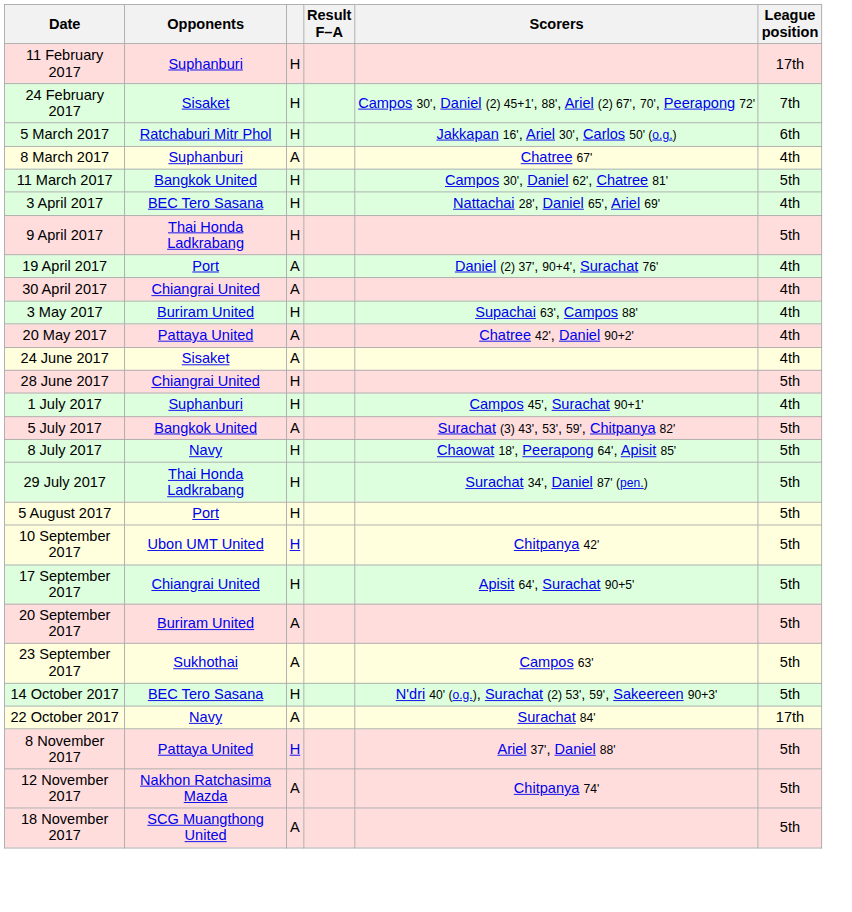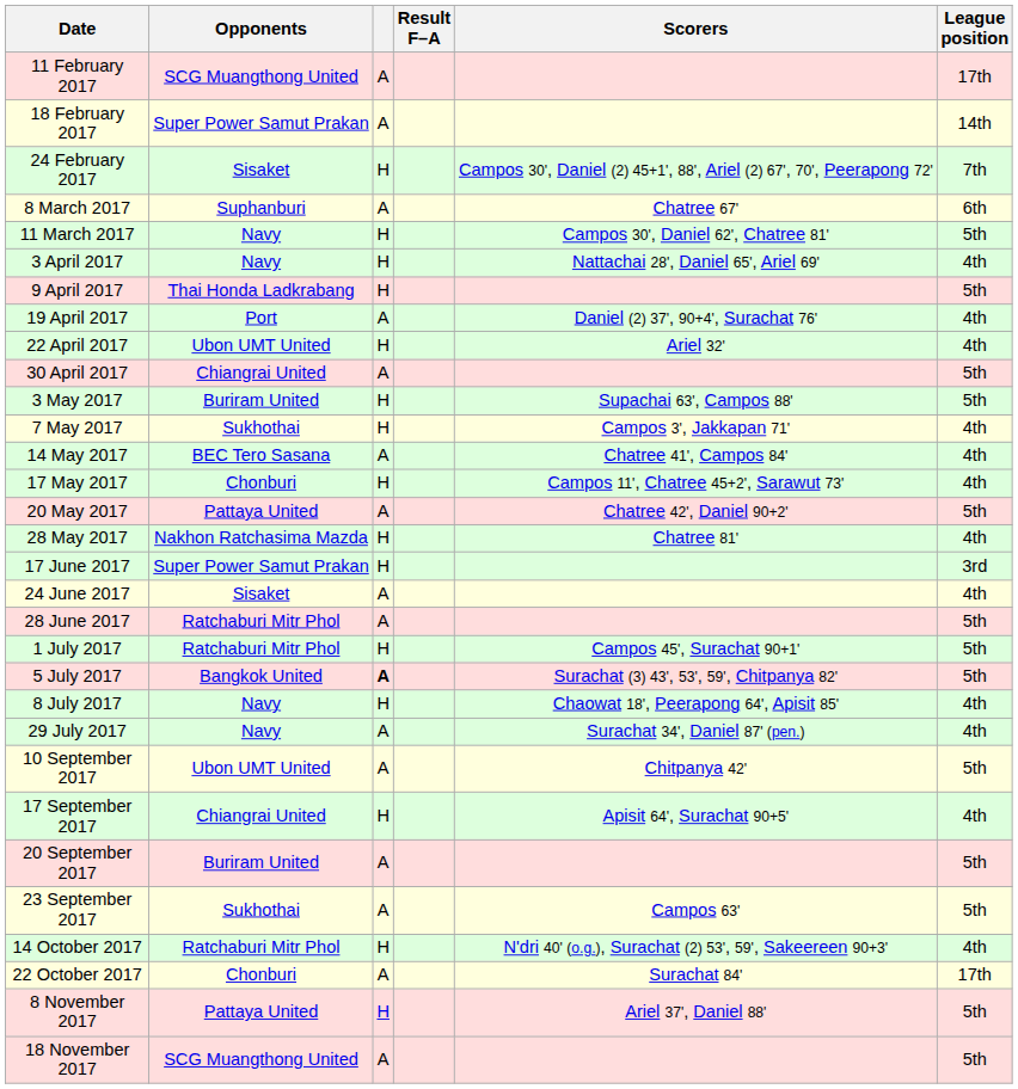 <table class="wikitable" style="text-align:center">
 <tr>
 <th width="125">Date</th>
 <th width="170">Opponents</th>
 <th></th>
 <th>Result<br>F–A</th>
 <th>Scorers</th>
 <th>League<br>position</th>
 </tr>
 <tr bgcolor="#ffdddd">
 <td>11 February 2017</td>
-<td><a href='#'>Suphanburi</a></td>
-<td>H</td>
+<td><a href='#'>SCG Muangthong United</a></td>
+<td>A</td>
 <td></td>
 <td></td>
 <td>17th</td>
+</tr>
+<tr bgcolor="#ffffdd">
+<td>18 February 2017</td>
+<td nowrap><a href='#'>Super Power Samut Prakan</a></td>
+<td>A</td>
+<td> </td>
+<td></td>
+<td>14th</td>
 </tr>
 <tr bgcolor="#ddffdd">
 <td>24 February 2017</td>
 <td><a href='#'>Sisaket</a></td>
 <td>H</td>
 <td> </td>
 <td><a href='#'>Campos</a> <small>30'</small>, <a href='#'>Daniel</a> <small>(2) 45+1'</small>, <small>88'</small>, <a href='#'>Ariel</a> <small>(2) 67'</small>, <small>70'</small>, <a href='#'>Peerapong</a> <small>72'</small></td>
 <td>7th</td>
 </tr>
-<tr bgcolor="#ddffdd">
-<td>5 March 2017</td>
-<td><a href='#'>Ratchaburi Mitr Phol</a></td>
-<td>H</td>
-<td> </td>
-<td><a href='#'>Jakkapan</a> <small>16'</small>, <a href='#'>Ariel</a> <small>30'</small>, <a href='#'>Carlos</a> <small>50' (<a href='#'>o.g.</a>)</small></td>
-<td>6th</td>
-</tr>
 <tr bgcolor="#ffffdd">
 <td>8 March 2017</td>
 <td><a href='#'>Suphanburi</a></td>
 <td>A</td>
 <td> </td>
 <td><a href='#'>Chatree</a> <small>67'</small></td>
-<td>4th</td>
+<td>6th</td>
 </tr>
 <tr bgcolor="#ddffdd">
 <td>11 March 2017</td>
-<td><a href='#'>Bangkok United</a></td>
+<td><a href='#'>Navy</a></td>
 <td>H</td>
 <td> </td>
 <td><a href='#'>Campos</a> <small>30'</small>, <a href='#'>Daniel</a> <small>62'</small>, <a href='#'>Chatree</a> <small>81'</small></td>
 <td>5th</td>
 </tr>
 <tr bgcolor="#ddffdd">
 <td>3 April 2017</td>
-<td><a href='#'>BEC Tero Sasana</a></td>
+<td><a href='#'>Navy</a></td>
 <td>H</td>
 <td> </td>
 <td><a href='#'>Nattachai</a> <small>28'</small>, <a href='#'>Daniel</a> <small>65'</small>, <a href='#'>Ariel</a> <small>69'</small></td>
 <td>4th</td>
 </tr>
 <tr bgcolor="#ffdddd">
 <td>9 April 2017</td>
 <td><a href='#'>Thai Honda Ladkrabang</a></td>
 <td>H</td>
 <td> </td>
 <td></td>
 <td>5th</td>
 </tr>
 <tr bgcolor="#ddffdd">
 <td>19 April 2017</td>
 <td><a href='#'>Port</a></td>
 <td>A</td>
 <td> </td>
 <td><a href='#'>Daniel</a> <small>(2) 37'</small>, <small>90+4'</small>, <a href='#'>Surachat</a> <small>76'</small></td>
 <td>4th</td>
 </tr>
+<tr bgcolor="#ddffdd">
+<td>22 April 2017</td>
+<td><a href='#'>Ubon UMT United</a></td>
+<td>H</td>
+<td> </td>
+<td><a href='#'>Ariel</a> <small>32'</small></td>
+<td>4th</td>
+</tr>
 <tr bgcolor="#ffdddd">
 <td>30 April 2017</td>
 <td><a href='#'>Chiangrai United</a></td>
 <td>A</td>
 <td> </td>
 <td></td>
-<td>4th</td>
+<td>5th</td>
 </tr>
 <tr bgcolor="#ddffdd">
 <td>3 May 2017</td>
 <td><a href='#'>Buriram United</a></td>
 <td>H</td>
 <td> </td>
 <td><a href='#'>Supachai</a> <small>63'</small>, <a href='#'>Campos</a> <small>88'</small></td>
+<td>5th</td>
+</tr>
+<tr bgcolor="#ffffdd">
+<td>7 May 2017</td>
+<td><a href='#'>Sukhothai</a></td>
+<td>H</td>
+<td> </td>
+<td><a href='#'>Campos</a> <small>3'</small>, <a href='#'>Jakkapan</a> <small>71'</small></td>
+<td>4th</td>
+</tr>
+<tr bgcolor="#ddffdd">
+<td>14 May 2017</td>
+<td><a href='#'>BEC Tero Sasana</a></td>
+<td>A</td>
+<td> </td>
+<td><a href='#'>Chatree</a> <small>41'</small>, <a href='#'>Campos</a> <small>84'</small></td>
+<td>4th</td>
+</tr>
+<tr bgcolor="#ddffdd">
+<td>17 May 2017</td>
+<td><a href='#'>Chonburi</a></td>
+<td>H</td>
+<td> </td>
+<td><a href='#'>Campos</a> <small>11'</small>, <a href='#'>Chatree</a> <small>45+2'</small>, <a href='#'>Sarawut</a> <small>73'</small></td>
 <td>4th</td>
 </tr>
 <tr bgcolor="#ffdddd">
 <td>20 May 2017</td>
 <td><a href='#'>Pattaya United</a></td>
 <td>A</td>
 <td> </td>
 <td><a href='#'>Chatree</a> <small>42'</small>, <a href='#'>Daniel</a> <small>90+2'</small></td>
+<td>5th</td>
+</tr>
+<tr bgcolor="#ddffdd">
+<td>28 May 2017</td>
+<td><a href='#'>Nakhon Ratchasima Mazda</a></td>
+<td>H</td>
+<td> </td>
+<td><a href='#'>Chatree</a> <small>81'</small></td>
 <td>4th</td>
+</tr>
+<tr bgcolor="#ddffdd">
+<td>17 June 2017</td>
+<td><a href='#'>Super Power Samut Prakan</a></td>
+<td>H</td>
+<td></td>
+<td></td>
+<td>3rd</td>
 </tr>
 <tr bgcolor="#ffffdd">
 <td>24 June 2017</td>
 <td><a href='#'>Sisaket</a></td>
 <td>A</td>
 <td> </td>
 <td></td>
 <td>4th</td>
 </tr>
 <tr bgcolor="#ffdddd">
 <td>28 June 2017</td>
-<td><a href='#'>Chiangrai United</a></td>
-<td>H</td>
+<td><a href='#'>Ratchaburi Mitr Phol</a></td>
+<td>A</td>
 <td> </td>
 <td></td>
 <td>5th</td>
 </tr>
 <tr bgcolor="#ddffdd">
 <td>1 July 2017</td>
-<td><a href='#'>Suphanburi</a></td>
+<td><a href='#'>Ratchaburi Mitr Phol</a></td>
 <td>H</td>
 <td> </td>
 <td><a href='#'>Campos</a> <small>45'</small>, <a href='#'>Surachat</a> <small>90+1'</small></td>
-<td>4th</td>
+<td>5th</td>
 </tr>
 <tr bgcolor="#ffdddd">
 <td>5 July 2017</td>
 <td><a href='#'>Bangkok United</a></td>
-<td>A</td>
+<td><strong>A</strong></td>
 <td></td>
 <td><a href='#'>Surachat</a> <small>(3) 43'</small>, <small>53'</small>, <small>59'</small>, <a href='#'>Chitpanya</a> <small>82'</small></td>
 <td>5th</td>
 </tr>
 <tr bgcolor="#ddffdd">
 <td>8 July 2017</td>
 <td><a href='#'>Navy</a></td>
 <td>H</td>
 <td> </td>
 <td><a href='#'>Chaowat</a> <small>18'</small>, <a href='#'>Peerapong</a> <small>64'</small>, <a href='#'>Apisit</a> <small>85'</small></td>
-<td>5th</td>
+<td>4th</td>
 </tr>
 <tr bgcolor="#ddffdd">
 <td>29 July 2017</td>
-<td><a href='#'>Thai Honda Ladkrabang</a></td>
-<td>H</td>
+<td><a href='#'>Navy</a></td>
+<td>A</td>
 <td> </td>
 <td><a href='#'>Surachat</a> <small>34'</small>, <a href='#'>Daniel</a> <small>87'  (<a href='#'>pen.</a>)</small></td>
-<td>5th</td>
-</tr>
-<tr bgcolor="#ffffdd">
-<td>5 August 2017</td>
-<td><a href='#'>Port</a></td>
-<td>H</td>
-<td> </td>
-<td></td>
-<td>5th</td>
+<td>4th</td>
 </tr>
 <tr bgcolor="#ffffdd">
 <td>10 September 2017</td>
 <td><a href='#'>Ubon UMT United</a></td>
-<td><a href='#'>H</a></td>
+<td>A</td>
 <td> </td>
 <td><a href='#'>Chitpanya</a> <small>42'</small></td>
 <td>5th</td>
 </tr>
 <tr bgcolor="#ddffdd">
 <td>17 September 2017</td>
 <td><a href='#'>Chiangrai United</a></td>
 <td>H</td>
 <td> </td>
 <td><a href='#'>Apisit</a> <small>64'</small>, <a href='#'>Surachat</a> <small>90+5'</small></td>
-<td>5th</td>
+<td>4th</td>
 </tr>
 <tr bgcolor="#ffdddd">
 <td>20 September 2017</td>
 <td><a href='#'>Buriram United</a></td>
 <td>A</td>
 <td> </td>
 <td></td>
 <td>5th</td>
 </tr>
 <tr bgcolor="#ffffdd">
 <td>23 September 2017</td>
 <td><a href='#'>Sukhothai</a></td>
 <td>A</td>
 <td> </td>
 <td><a href='#'>Campos</a> <small>63'</small></td>
 <td>5th</td>
 </tr>
 <tr bgcolor="#ddffdd">
 <td>14 October 2017</td>
-<td><a href='#'>BEC Tero Sasana</a></td>
+<td><a href='#'>Ratchaburi Mitr Phol</a></td>
 <td>H</td>
 <td> </td>
 <td><a href='#'>N'dri</a> <small>40' (<a href='#'>o.g.</a>)</small>, <a href='#'>Surachat</a> <small>(2) 53'</small>, <small>59'</small>, <a href='#'>Sakeereen</a> <small>90+3'</small></td>
-<td>5th</td>
+<td>4th</td>
 </tr>
 <tr bgcolor="#ffffdd">
 <td>22 October 2017</td>
-<td><a href='#'>Navy</a></td>
+<td><a href='#'>Chonburi</a></td>
 <td>A</td>
 <td> </td>
 <td><a href='#'>Surachat</a> <small>84'</small></td>
 <td>17th</td>
 </tr>
 <tr bgcolor="#ffdddd">
 <td>8 November 2017</td>
 <td><a href='#'>Pattaya United</a></td>
 <td><a href='#'>H</a></td>
 <td> </td>
 <td><a href='#'>Ariel</a> <small>37'</small>, <a href='#'>Daniel</a> <small>88'</small></td>
 <td>5th</td>
 </tr>
 <tr bgcolor="#ffdddd">
-<td>12 November 2017</td>
-<td><a href='#'>Nakhon Ratchasima Mazda</a></td>
-<td>A</td>
-<td> </td>
-<td><a href='#'>Chitpanya</a> <small>74'</small></td>
-<td>5th</td>
-</tr>
-<tr bgcolor="#ffdddd">
 <td>18 November 2017</td>
 <td><a href='#'>SCG Muangthong United</a></td>
 <td>A</td>
 <td> </td>
 <td></td>
 <td>5th</td>
 </tr>
 </table>
